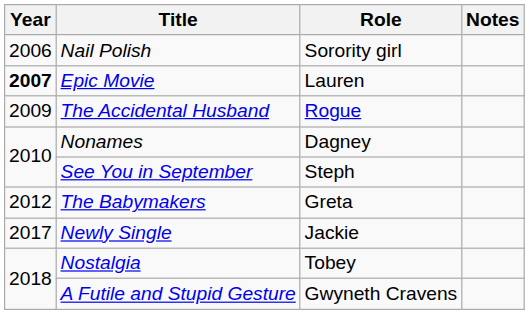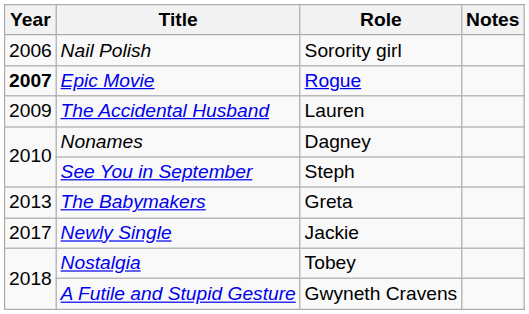 <table class="wikitable sortable">
 <tr>
 <th>Year</th>
 <th>Title</th>
 <th>Role</th>
 <th class="unsortable">Notes</th>
 </tr>
 <tr>
 <td>2006</td>
 <td><em>Nail Polish</em></td>
 <td>Sorority girl</td>
 <td></td>
 </tr>
 <tr>
 <td><strong>2007</strong></td>
 <td><em><a href='#'>Epic Movie</a></em></td>
-<td>Lauren</td>
+<td><a href='#'>Rogue</a></td>
 <td></td>
 </tr>
 <tr>
 <td>2009</td>
 <td><em><a href='#'>The Accidental Husband</a></em></td>
-<td><a href='#'>Rogue</a></td>
+<td>Lauren</td>
 <td></td>
 </tr>
 <tr>
 <td rowspan="2">2010</td>
 <td><em>Nonames</em></td>
 <td>Dagney</td>
 <td></td>
 </tr>
 <tr>
 <td><em><a href='#'>See You in September</a></em></td>
 <td>Steph</td>
 <td></td>
 </tr>
 <tr>
-<td>2012</td>
+<td>2013</td>
 <td><em><a href='#'>The Babymakers</a></em></td>
 <td>Greta</td>
 <td></td>
 </tr>
 <tr>
 <td>2017</td>
 <td><em><a href='#'>Newly Single</a></em></td>
 <td>Jackie</td>
 <td></td>
 </tr>
 <tr>
 <td rowspan="2">2018</td>
 <td><em><a href='#'>Nostalgia</a></em></td>
 <td>Tobey</td>
 <td></td>
 </tr>
 <tr>
 <td><em><a href='#'>A Futile and Stupid Gesture</a></em></td>
 <td>Gwyneth Cravens</td>
 <td></td>
 </tr>
 </table>
